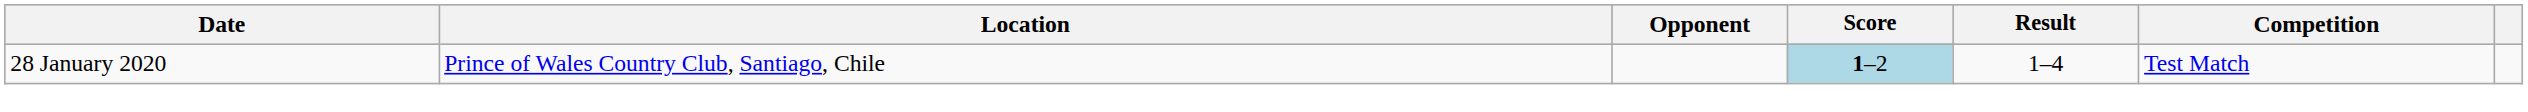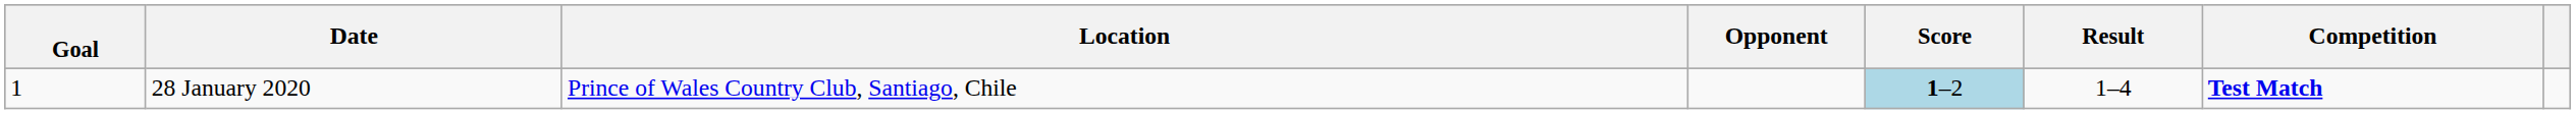 <table class="wikitable sortable" style="font-size:90%" width=97%>
 <tr>
+<th style="font-size:95%;" data-sort-type=number><br>Goal</th>
 <th align=center>Date</th>
 <th>Location</th>
 <th width=100>Opponent</th>
 <th data-sort-type="number" style="font-size:95%">Score</th>
 <th data-sort-type="number" style="font-size:95%">Result</th>
 <th>Competition</th>
 <th></th>
 </tr>
 <tr>
+<td>1</td>
 <td>28 January 2020</td>
 <td><a href='#'>Prince of Wales Country Club</a>, <a href='#'>Santiago</a>, Chile</td>
 <td></td>
 <td align="center" style="background: lightblue;"><strong>1</strong>–2</td>
 <td align="center">1–4</td>
-<td><a href='#'>Test Match</a></td>
+<td><strong><a href='#'>Test Match</a></strong></td>
 <td></td>
 </tr>
 </table>
